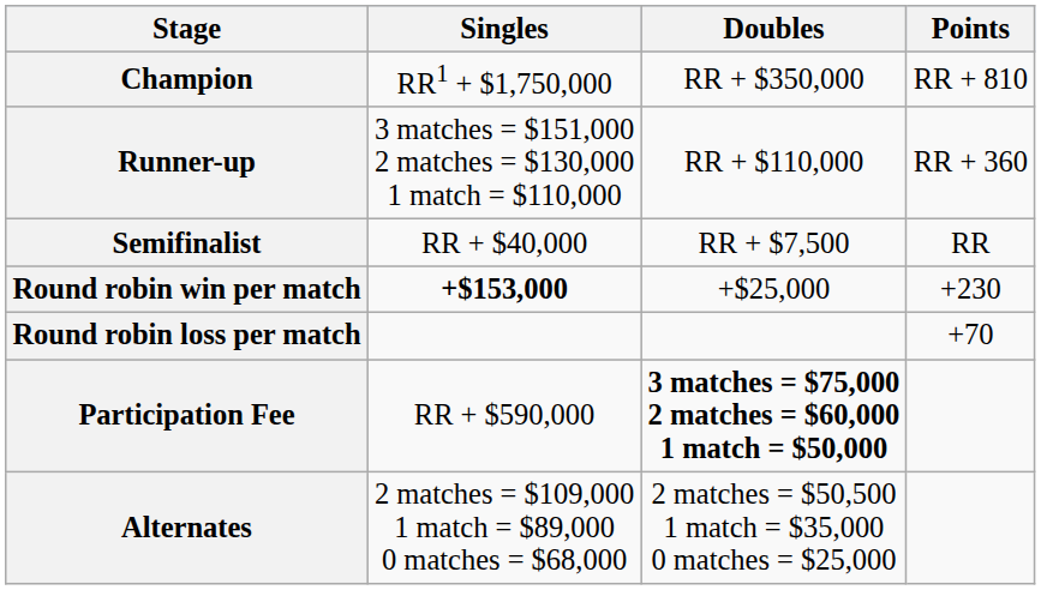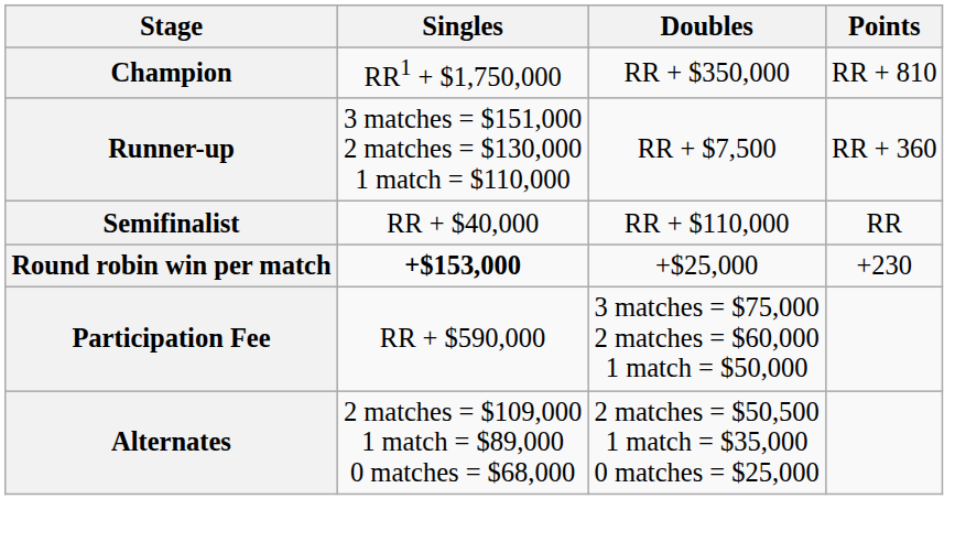 <table class=wikitable style=text-align:center>
 <tr style="background:#d1e4fd;">
 <th>Stage</th>
 <th>Singles</th>
 <th>Doubles</th>
 <th>Points</th>
 </tr>
 <tr>
 <th>Champion</th>
 <td>RR<sup>1</sup> + $1,750,000</td>
 <td>RR + $350,000</td>
 <td>RR + 810</td>
 </tr>
 <tr>
 <th>Runner-up</th>
 <td>3 matches = $151,000<br>2 matches = $130,000<br>1 match = $110,000</td>
-<td>RR + $110,000</td>
+<td>RR + $7,500</td>
 <td>RR + 360</td>
 </tr>
 <tr>
 <th>Semifinalist</th>
 <td>RR + $40,000</td>
-<td>RR + $7,500</td>
+<td>RR + $110,000</td>
 <td>RR</td>
 </tr>
 <tr>
 <th>Round robin win per match</th>
 <td><strong>+$153,000</strong></td>
 <td>+$25,000</td>
 <td>+230</td>
 </tr>
 <tr>
-<th>Round robin loss per match</th>
-<td></td>
-<td></td>
-<td>+70</td>
-</tr>
-<tr>
 <th>Participation Fee</th>
 <td>RR + $590,000</td>
-<td><strong>3 matches = $75,000<br>2 matches = $60,000<br>1 match = $50,000</strong></td>
+<td>3 matches = $75,000<br>2 matches = $60,000<br>1 match = $50,000</td>
 <td></td>
 </tr>
 <tr>
 <th>Alternates</th>
 <td>2 matches = $109,000<br>1 match = $89,000<br>0 matches = $68,000</td>
 <td>2 matches = $50,500<br>1 match = $35,000<br>0 matches = $25,000</td>
 <td></td>
 </tr>
 </table>
